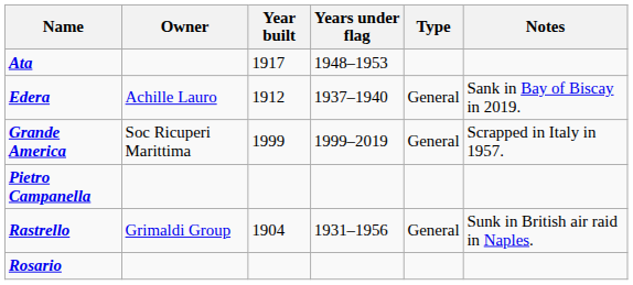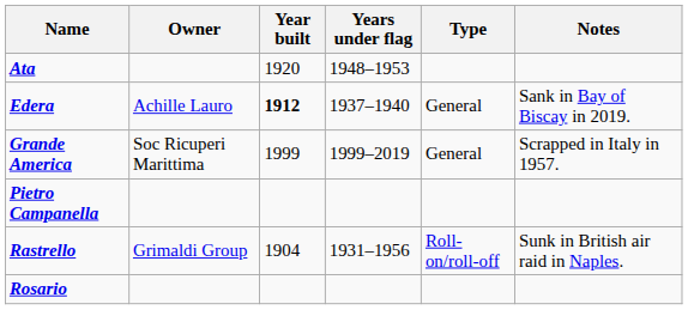 <table class="wikitable sortable">
 <tr>
 <th>Name</th>
 <th>Owner</th>
 <th>Year built</th>
 <th>Years under flag</th>
 <th>Type</th>
 <th>Notes</th>
 </tr>
 <tr>
 <td><strong><em><a href='#'>Ata</a></em></strong></td>
 <td></td>
-<td>1917</td>
+<td>1920</td>
 <td>1948–1953</td>
 <td></td>
 <td></td>
 </tr>
 <tr>
 <td><strong><em><a href='#'>Edera</a></em></strong></td>
 <td><a href='#'>Achille Lauro</a></td>
-<td>1912</td>
+<td><strong>1912</strong></td>
 <td>1937–1940</td>
 <td>General</td>
 <td>Sank in <a href='#'>Bay of Biscay</a> in 2019.</td>
 </tr>
 <tr>
 <td><strong><em><a href='#'>Grande America</a></em></strong></td>
 <td>Soc Ricuperi Marittima</td>
 <td>1999</td>
 <td>1999–2019</td>
 <td>General</td>
 <td>Scrapped in Italy in 1957.</td>
 </tr>
 <tr>
 <td><strong><em><a href='#'>Pietro Campanella</a></em></strong></td>
 <td></td>
 <td></td>
 <td></td>
 <td></td>
 <td></td>
 </tr>
 <tr>
 <td><strong><em><a href='#'>Rastrello</a></em></strong></td>
 <td><a href='#'>Grimaldi Group</a></td>
 <td>1904</td>
 <td>1931–1956</td>
-<td>General</td>
+<td><a href='#'>Roll-on/roll-off</a></td>
 <td>Sunk in British air raid in <a href='#'>Naples</a>.</td>
 </tr>
 <tr>
 <td><strong><em><a href='#'>Rosario</a></em></strong></td>
 <td></td>
 <td></td>
 <td></td>
 <td></td>
 <td></td>
 </tr>
 </table>
